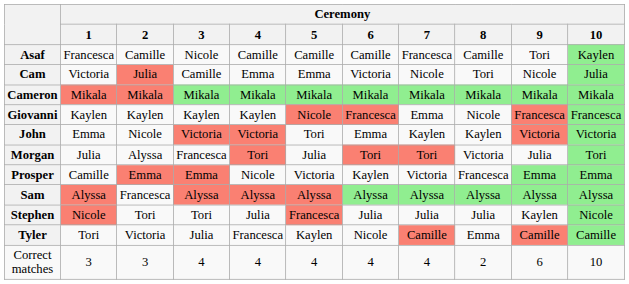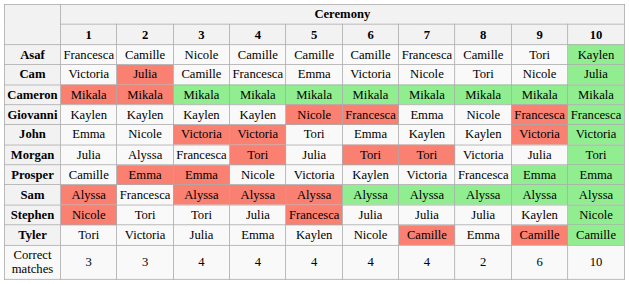 <table class="wikitable" style="text-align:center;">
 <tr>
 <th rowspan="2"></th>
 <th colspan="14" style="text-align:center;">Ceremony</th>
 </tr>
 <tr>
 <th>1</th>
 <th>2</th>
 <th>3</th>
 <th>4</th>
 <th>5</th>
 <th>6</th>
 <th>7</th>
 <th>8</th>
 <th>9</th>
 <th>10</th>
 </tr>
 <tr>
 <th>Asaf</th>
 <td>Francesca</td>
 <td>Camille</td>
 <td>Nicole</td>
 <td>Camille</td>
 <td>Camille</td>
 <td>Camille</td>
 <td>Francesca</td>
 <td>Camille</td>
 <td>Tori</td>
 <td style="background:lightgreen">Kaylen</td>
 </tr>
 <tr '>
 <th>Cam</th>
 <td>Victoria</td>
 <td style="background:salmon">Julia</td>
 <td>Camille</td>
-<td>Emma</td>
+<td>Francesca</td>
 <td>Emma</td>
 <td>Victoria</td>
 <td>Nicole</td>
 <td>Tori</td>
 <td>Nicole</td>
 <td style="background:lightgreen">Julia</td>
 </tr>
 <tr>
 <th>Cameron</th>
 <td style="background:salmon">Mikala</td>
 <td style="background:salmon">Mikala</td>
 <td style="background:lightgreen">Mikala</td>
 <td style="background:lightgreen">Mikala</td>
 <td style="background:lightgreen">Mikala</td>
 <td style="background:lightgreen">Mikala</td>
 <td style="background:lightgreen">Mikala</td>
 <td style="background:lightgreen">Mikala</td>
 <td style="background:lightgreen">Mikala</td>
 <td style="background:lightgreen">Mikala</td>
 </tr>
 <tr>
 <th>Giovanni</th>
 <td>Kaylen</td>
 <td>Kaylen</td>
 <td>Kaylen</td>
 <td>Kaylen</td>
 <td style="background:salmon">Nicole</td>
 <td style="background:salmon">Francesca</td>
 <td>Emma</td>
 <td>Nicole</td>
 <td style="background:salmon">Francesca</td>
 <td style="background:lightgreen">Francesca</td>
 </tr>
 <tr>
 <th>John</th>
 <td>Emma</td>
 <td>Nicole</td>
 <td style="background:salmon">Victoria</td>
 <td style="background:salmon">Victoria</td>
 <td>Tori</td>
 <td>Emma</td>
 <td>Kaylen</td>
 <td>Kaylen</td>
 <td style="background:salmon">Victoria</td>
 <td style="background:lightgreen">Victoria</td>
 </tr>
 <tr>
 <th>Morgan</th>
 <td>Julia</td>
 <td>Alyssa</td>
 <td>Francesca</td>
 <td style="background:salmon">Tori</td>
 <td>Julia</td>
 <td style="background:salmon">Tori</td>
 <td style="background:salmon">Tori</td>
 <td>Victoria</td>
 <td>Julia</td>
 <td style="background:lightgreen">Tori</td>
 </tr>
 <tr>
 <th>Prosper</th>
 <td>Camille</td>
 <td style="background:salmon">Emma</td>
 <td style="background:salmon">Emma</td>
 <td>Nicole</td>
 <td>Victoria</td>
 <td>Kaylen</td>
 <td>Victoria</td>
 <td>Francesca</td>
 <td style="background:lightgreen">Emma</td>
 <td style="background:lightgreen">Emma</td>
 </tr>
 <tr>
 <th>Sam</th>
 <td style="background:salmon">Alyssa</td>
 <td>Francesca</td>
 <td style="background:salmon">Alyssa</td>
 <td style="background:salmon">Alyssa</td>
 <td style="background:salmon">Alyssa</td>
 <td style="background:lightgreen">Alyssa</td>
 <td style="background:lightgreen">Alyssa</td>
 <td style="background:lightgreen">Alyssa</td>
 <td style="background:lightgreen">Alyssa</td>
 <td style="background:lightgreen">Alyssa</td>
 </tr>
 <tr>
 <th>Stephen</th>
 <td style="background:salmon">Nicole</td>
 <td>Tori</td>
 <td>Tori</td>
 <td>Julia</td>
 <td style="background:salmon">Francesca</td>
 <td>Julia</td>
 <td>Julia</td>
 <td>Julia</td>
 <td>Kaylen</td>
 <td style="background:lightgreen">Nicole</td>
 </tr>
 <tr>
 <th>Tyler</th>
 <td>Tori</td>
 <td>Victoria</td>
 <td>Julia</td>
-<td>Francesca</td>
+<td>Emma</td>
 <td>Kaylen</td>
 <td>Nicole</td>
 <td style="background:salmon">Camille</td>
 <td>Emma</td>
 <td style="background:salmon">Camille</td>
 <td style="background:lightgreen">Camille</td>
 </tr>
 <tr>
 <td>Correct matches</td>
 <td>3</td>
 <td>3</td>
 <td>4</td>
 <td>4</td>
 <td>4</td>
 <td>4</td>
 <td>4</td>
 <td>2</td>
 <td>6</td>
 <td>10</td>
 </tr>
 </table>
